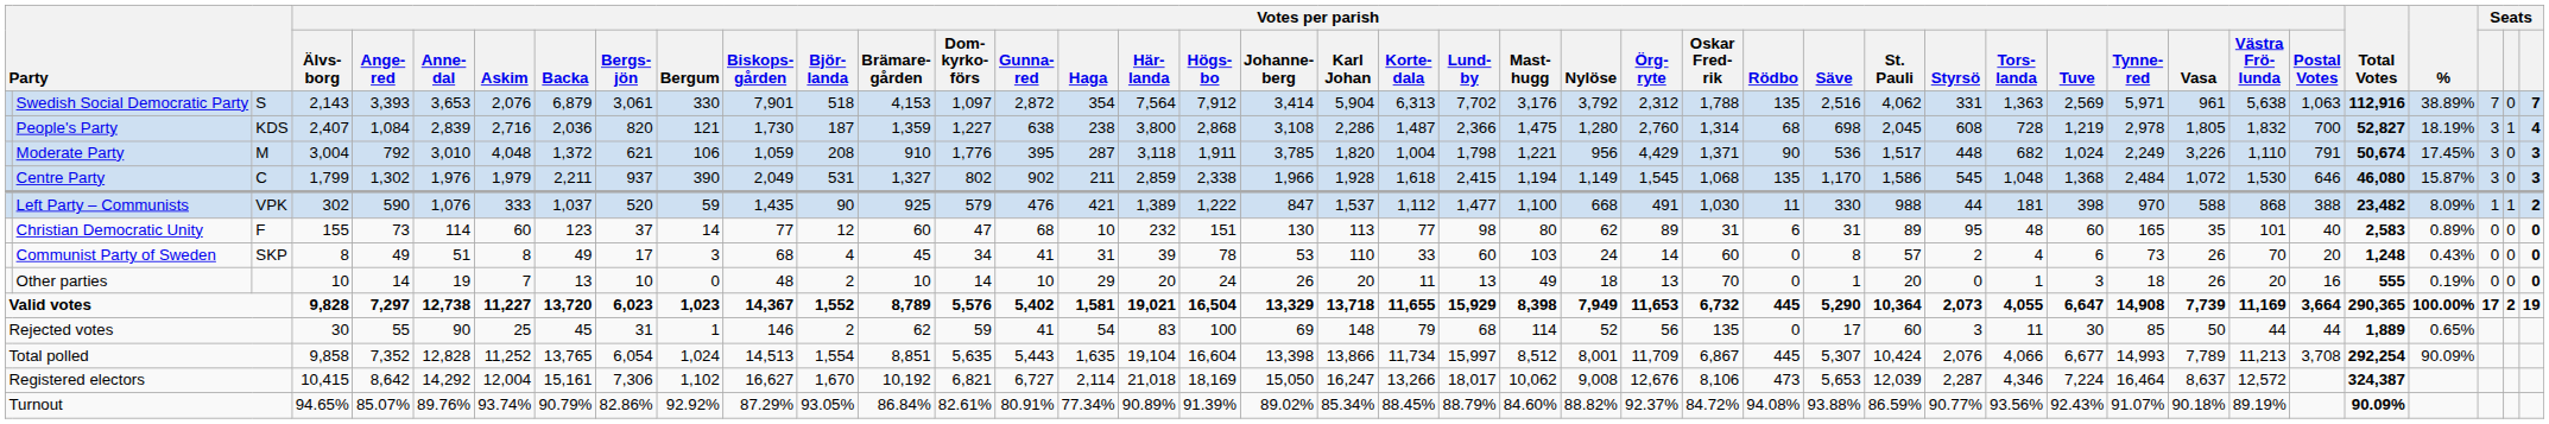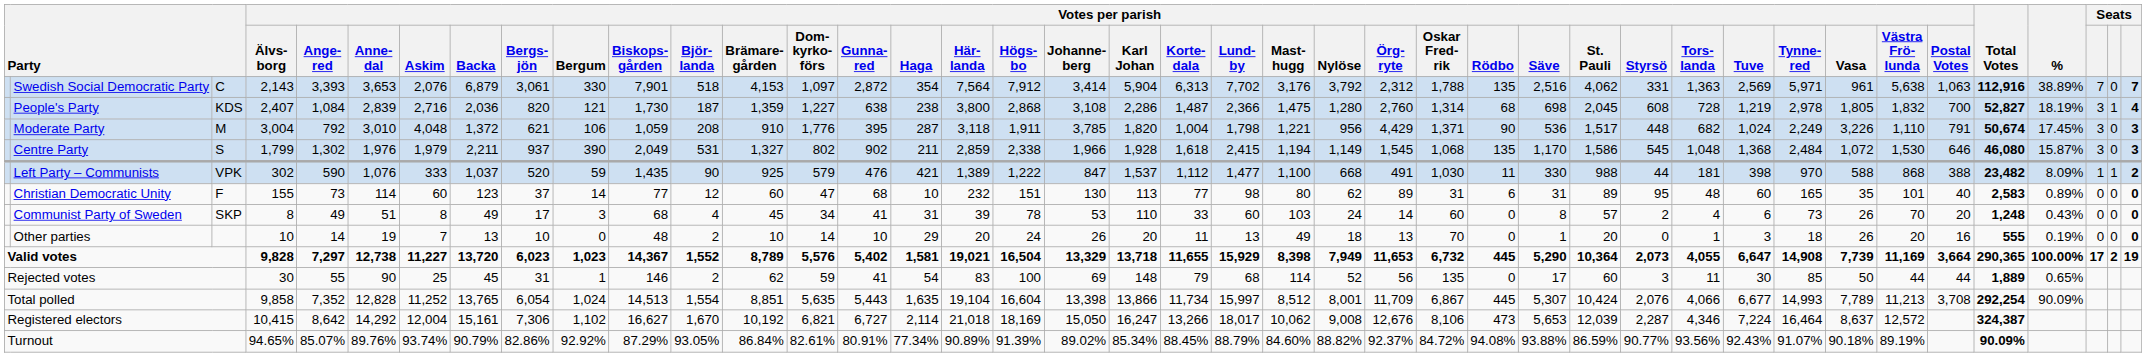 <table class="wikitable" border="1" style="text-align:right;">
 <tr>
 <th style="text-align:left;" valign=bottom rowspan=2 colspan=3>Party</th>
 <th colspan=33>Votes per parish</th>
 <th align=center valign=bottom rowspan=2 width="50">Total Votes</th>
 <th align=center valign=bottom rowspan=2 width="50">%</th>
 <th colspan=3>Seats</th>
 </tr>
 <tr>
 <th align=center valign=bottom width="50">Älvs- borg</th>
 <th align=center valign=bottom width="50"><a href='#'>Ange- red</a></th>
 <th align=center valign=bottom width="50"><a href='#'>Anne- dal</a></th>
 <th align=center valign=bottom width="50"><a href='#'>Askim</a></th>
 <th align=center valign=bottom width="50"><a href='#'>Backa</a></th>
 <th align=center valign=bottom width="50"><a href='#'>Bergs- jön</a></th>
 <th align=center valign=bottom width="50">Bergum</th>
 <th align=center valign=bottom width="50"><a href='#'>Biskops- gården</a></th>
 <th align=center valign=bottom width="50"><a href='#'>Björ- landa</a></th>
 <th align=center valign=bottom width="50">Brämare- gården</th>
 <th align=center valign=bottom width="50">Dom- kyrko- förs</th>
 <th align=center valign=bottom width="50"><a href='#'>Gunna- red</a></th>
 <th align=center valign=bottom width="50"><a href='#'>Haga</a></th>
 <th align=center valign=bottom width="50"><a href='#'>Här- landa</a></th>
 <th align=center valign=bottom width="50"><a href='#'>Högs- bo</a></th>
 <th align=center valign=bottom width="50">Johanne- berg</th>
 <th align=center valign=bottom width="50">Karl Johan</th>
 <th align=center valign=bottom width="50"><a href='#'>Korte- dala</a></th>
 <th align=center valign=bottom width="50"><a href='#'>Lund- by</a></th>
 <th align=center valign=bottom width="50">Mast- hugg</th>
 <th align=center valign=bottom width="50">Nylöse</th>
 <th align=center valign=bottom width="50"><a href='#'>Örg- ryte</a></th>
 <th align=center valign=bottom width="50">Oskar Fred- rik</th>
 <th align=center valign=bottom width="50"><a href='#'>Rödbo</a></th>
 <th align=center valign=bottom width="50"><a href='#'>Säve</a></th>
 <th align=center valign=bottom width="50">St. Pauli</th>
 <th align=center valign=bottom width="50"><a href='#'>Styrsö</a></th>
 <th align=center valign=bottom width="50"><a href='#'>Tors- landa</a></th>
 <th align=center valign=bottom width="50"><a href='#'>Tuve</a></th>
 <th align=center valign=bottom width="50"><a href='#'>Tynne- red</a></th>
 <th align=center valign=bottom width="50">Vasa</th>
 <th align=center valign=bottom width="50"><a href='#'>Västra Frö- lunda</a></th>
 <th align=center valign=bottom width="50"><a href='#'>Postal Votes</a></th>
 <th align=center valign=bottom width="20"><small></small></th>
 <th align=center valign=bottom width="20"><small><a href='#'></a></small></th>
 <th align=center valign=bottom width="20"><small></small></th>
 </tr>
 <tr style="background:#CEE0F2;">
 <td></td>
 <td align=left style="white-space: nowrap;"><a href='#'>Swedish Social Democratic Party</a></td>
-<td align=left>S</td>
+<td align=left>C</td>
 <td>2,143</td>
 <td>3,393</td>
 <td>3,653</td>
 <td>2,076</td>
 <td>6,879</td>
 <td>3,061</td>
 <td>330</td>
 <td>7,901</td>
 <td>518</td>
 <td>4,153</td>
 <td>1,097</td>
 <td>2,872</td>
 <td>354</td>
 <td>7,564</td>
 <td>7,912</td>
 <td>3,414</td>
 <td>5,904</td>
 <td>6,313</td>
 <td>7,702</td>
 <td>3,176</td>
 <td>3,792</td>
 <td>2,312</td>
 <td>1,788</td>
 <td>135</td>
 <td>2,516</td>
 <td>4,062</td>
 <td>331</td>
 <td>1,363</td>
 <td>2,569</td>
 <td>5,971</td>
 <td>961</td>
 <td>5,638</td>
 <td>1,063</td>
 <td><strong>112,916</strong></td>
 <td>38.89%</td>
 <td>7</td>
 <td>0</td>
 <td><strong>7</strong></td>
 </tr>
 <tr style="background:#CEE0F2;">
 <td></td>
 <td align=left><a href='#'>People's Party</a></td>
 <td align=left>KDS</td>
 <td>2,407</td>
 <td>1,084</td>
 <td>2,839</td>
 <td>2,716</td>
 <td>2,036</td>
 <td>820</td>
 <td>121</td>
 <td>1,730</td>
 <td>187</td>
 <td>1,359</td>
 <td>1,227</td>
 <td>638</td>
 <td>238</td>
 <td>3,800</td>
 <td>2,868</td>
 <td>3,108</td>
 <td>2,286</td>
 <td>1,487</td>
 <td>2,366</td>
 <td>1,475</td>
 <td>1,280</td>
 <td>2,760</td>
 <td>1,314</td>
 <td>68</td>
 <td>698</td>
 <td>2,045</td>
 <td>608</td>
 <td>728</td>
 <td>1,219</td>
 <td>2,978</td>
 <td>1,805</td>
 <td>1,832</td>
 <td>700</td>
 <td><strong>52,827</strong></td>
 <td>18.19%</td>
 <td>3</td>
 <td>1</td>
 <td><strong>4</strong></td>
 </tr>
 <tr style="background:#CEE0F2;">
 <td></td>
 <td align=left><a href='#'>Moderate Party</a></td>
 <td align=left>M</td>
 <td>3,004</td>
 <td>792</td>
 <td>3,010</td>
 <td>4,048</td>
 <td>1,372</td>
 <td>621</td>
 <td>106</td>
 <td>1,059</td>
 <td>208</td>
 <td>910</td>
 <td>1,776</td>
 <td>395</td>
 <td>287</td>
 <td>3,118</td>
 <td>1,911</td>
 <td>3,785</td>
 <td>1,820</td>
 <td>1,004</td>
 <td>1,798</td>
 <td>1,221</td>
 <td>956</td>
 <td>4,429</td>
 <td>1,371</td>
 <td>90</td>
 <td>536</td>
 <td>1,517</td>
 <td>448</td>
 <td>682</td>
 <td>1,024</td>
 <td>2,249</td>
 <td>3,226</td>
 <td>1,110</td>
 <td>791</td>
 <td><strong>50,674</strong></td>
 <td>17.45%</td>
 <td>3</td>
 <td>0</td>
 <td><strong>3</strong></td>
 </tr>
 <tr style="background:#CEE0F2;">
 <td></td>
 <td align=left><a href='#'>Centre Party</a></td>
-<td align=left>C</td>
+<td align=left>S</td>
 <td>1,799</td>
 <td>1,302</td>
 <td>1,976</td>
 <td>1,979</td>
 <td>2,211</td>
 <td>937</td>
 <td>390</td>
 <td>2,049</td>
 <td>531</td>
 <td>1,327</td>
 <td>802</td>
 <td>902</td>
 <td>211</td>
 <td>2,859</td>
 <td>2,338</td>
 <td>1,966</td>
 <td>1,928</td>
 <td>1,618</td>
 <td>2,415</td>
 <td>1,194</td>
 <td>1,149</td>
 <td>1,545</td>
 <td>1,068</td>
 <td>135</td>
 <td>1,170</td>
 <td>1,586</td>
 <td>545</td>
 <td>1,048</td>
 <td>1,368</td>
 <td>2,484</td>
 <td>1,072</td>
 <td>1,530</td>
 <td>646</td>
 <td><strong>46,080</strong></td>
 <td>15.87%</td>
 <td>3</td>
 <td>0</td>
 <td><strong>3</strong></td>
 </tr>
 <tr style="background:#CEE0F2; border-top:3px solid darkgray;">
 <td></td>
 <td align=left><a href='#'>Left Party – Communists</a></td>
 <td align=left>VPK</td>
 <td>302</td>
 <td>590</td>
 <td>1,076</td>
 <td>333</td>
 <td>1,037</td>
 <td>520</td>
 <td>59</td>
 <td>1,435</td>
 <td>90</td>
 <td>925</td>
 <td>579</td>
 <td>476</td>
 <td>421</td>
 <td>1,389</td>
 <td>1,222</td>
 <td>847</td>
 <td>1,537</td>
 <td>1,112</td>
 <td>1,477</td>
 <td>1,100</td>
 <td>668</td>
 <td>491</td>
 <td>1,030</td>
 <td>11</td>
 <td>330</td>
 <td>988</td>
 <td>44</td>
 <td>181</td>
 <td>398</td>
 <td>970</td>
 <td>588</td>
 <td>868</td>
 <td>388</td>
 <td><strong>23,482</strong></td>
 <td>8.09%</td>
 <td>1</td>
 <td>1</td>
 <td><strong>2</strong></td>
 </tr>
 <tr>
 <td></td>
 <td align=left><a href='#'>Christian Democratic Unity</a></td>
 <td align=left>F</td>
 <td>155</td>
 <td>73</td>
 <td>114</td>
 <td>60</td>
 <td>123</td>
 <td>37</td>
 <td>14</td>
 <td>77</td>
 <td>12</td>
 <td>60</td>
 <td>47</td>
 <td>68</td>
 <td>10</td>
 <td>232</td>
 <td>151</td>
 <td>130</td>
 <td>113</td>
 <td>77</td>
 <td>98</td>
 <td>80</td>
 <td>62</td>
 <td>89</td>
 <td>31</td>
 <td>6</td>
 <td>31</td>
 <td>89</td>
 <td>95</td>
 <td>48</td>
 <td>60</td>
 <td>165</td>
 <td>35</td>
 <td>101</td>
 <td>40</td>
 <td><strong>2,583</strong></td>
 <td>0.89%</td>
 <td>0</td>
 <td>0</td>
 <td><strong>0</strong></td>
 </tr>
 <tr>
 <td></td>
 <td align=left><a href='#'>Communist Party of Sweden</a></td>
 <td align=left>SKP</td>
 <td>8</td>
 <td>49</td>
 <td>51</td>
 <td>8</td>
 <td>49</td>
 <td>17</td>
 <td>3</td>
 <td>68</td>
 <td>4</td>
 <td>45</td>
 <td>34</td>
 <td>41</td>
 <td>31</td>
 <td>39</td>
 <td>78</td>
 <td>53</td>
 <td>110</td>
 <td>33</td>
 <td>60</td>
 <td>103</td>
 <td>24</td>
 <td>14</td>
 <td>60</td>
 <td>0</td>
 <td>8</td>
 <td>57</td>
 <td>2</td>
 <td>4</td>
 <td>6</td>
 <td>73</td>
 <td>26</td>
 <td>70</td>
 <td>20</td>
 <td><strong>1,248</strong></td>
 <td>0.43%</td>
 <td>0</td>
 <td>0</td>
 <td><strong>0</strong></td>
 </tr>
 <tr>
 <td></td>
 <td align=left>Other parties</td>
 <td></td>
 <td>10</td>
 <td>14</td>
 <td>19</td>
 <td>7</td>
 <td>13</td>
 <td>10</td>
 <td>0</td>
 <td>48</td>
 <td>2</td>
 <td>10</td>
 <td>14</td>
 <td>10</td>
 <td>29</td>
 <td>20</td>
 <td>24</td>
 <td>26</td>
 <td>20</td>
 <td>11</td>
 <td>13</td>
 <td>49</td>
 <td>18</td>
 <td>13</td>
 <td>70</td>
 <td>0</td>
 <td>1</td>
 <td>20</td>
 <td>0</td>
 <td>1</td>
 <td>3</td>
 <td>18</td>
 <td>26</td>
 <td>20</td>
 <td>16</td>
 <td><strong>555</strong></td>
 <td>0.19%</td>
 <td>0</td>
 <td>0</td>
 <td><strong>0</strong></td>
 </tr>
 <tr style="font-weight:bold">
 <td align=left colspan=3>Valid votes</td>
 <td>9,828</td>
 <td>7,297</td>
 <td>12,738</td>
 <td>11,227</td>
 <td>13,720</td>
 <td>6,023</td>
 <td>1,023</td>
 <td>14,367</td>
 <td>1,552</td>
 <td>8,789</td>
 <td>5,576</td>
 <td>5,402</td>
 <td>1,581</td>
 <td>19,021</td>
 <td>16,504</td>
 <td>13,329</td>
 <td>13,718</td>
 <td>11,655</td>
 <td>15,929</td>
 <td>8,398</td>
 <td>7,949</td>
 <td>11,653</td>
 <td>6,732</td>
 <td>445</td>
 <td>5,290</td>
 <td>10,364</td>
 <td>2,073</td>
 <td>4,055</td>
 <td>6,647</td>
 <td>14,908</td>
 <td>7,739</td>
 <td>11,169</td>
 <td>3,664</td>
 <td>290,365</td>
 <td>100.00%</td>
 <td>17</td>
 <td>2</td>
 <td>19</td>
 </tr>
 <tr>
 <td align=left colspan=3>Rejected votes</td>
 <td>30</td>
 <td>55</td>
 <td>90</td>
 <td>25</td>
 <td>45</td>
 <td>31</td>
 <td>1</td>
 <td>146</td>
 <td>2</td>
 <td>62</td>
 <td>59</td>
 <td>41</td>
 <td>54</td>
 <td>83</td>
 <td>100</td>
 <td>69</td>
 <td>148</td>
 <td>79</td>
 <td>68</td>
 <td>114</td>
 <td>52</td>
 <td>56</td>
 <td>135</td>
 <td>0</td>
 <td>17</td>
 <td>60</td>
 <td>3</td>
 <td>11</td>
 <td>30</td>
 <td>85</td>
 <td>50</td>
 <td>44</td>
 <td>44</td>
 <td><strong>1,889</strong></td>
 <td>0.65%</td>
 <td></td>
 <td></td>
 <td></td>
 </tr>
 <tr>
 <td align=left colspan=3>Total polled</td>
 <td>9,858</td>
 <td>7,352</td>
 <td>12,828</td>
 <td>11,252</td>
 <td>13,765</td>
 <td>6,054</td>
 <td>1,024</td>
 <td>14,513</td>
 <td>1,554</td>
 <td>8,851</td>
 <td>5,635</td>
 <td>5,443</td>
 <td>1,635</td>
 <td>19,104</td>
 <td>16,604</td>
 <td>13,398</td>
 <td>13,866</td>
 <td>11,734</td>
 <td>15,997</td>
 <td>8,512</td>
 <td>8,001</td>
 <td>11,709</td>
 <td>6,867</td>
 <td>445</td>
 <td>5,307</td>
 <td>10,424</td>
 <td>2,076</td>
 <td>4,066</td>
 <td>6,677</td>
 <td>14,993</td>
 <td>7,789</td>
 <td>11,213</td>
 <td>3,708</td>
 <td><strong>292,254</strong></td>
 <td>90.09%</td>
 <td></td>
 <td></td>
 <td></td>
 </tr>
 <tr>
 <td align=left colspan=3>Registered electors</td>
 <td>10,415</td>
 <td>8,642</td>
 <td>14,292</td>
 <td>12,004</td>
 <td>15,161</td>
 <td>7,306</td>
 <td>1,102</td>
 <td>16,627</td>
 <td>1,670</td>
 <td>10,192</td>
 <td>6,821</td>
 <td>6,727</td>
 <td>2,114</td>
 <td>21,018</td>
 <td>18,169</td>
 <td>15,050</td>
 <td>16,247</td>
 <td>13,266</td>
 <td>18,017</td>
 <td>10,062</td>
 <td>9,008</td>
 <td>12,676</td>
 <td>8,106</td>
 <td>473</td>
 <td>5,653</td>
 <td>12,039</td>
 <td>2,287</td>
 <td>4,346</td>
 <td>7,224</td>
 <td>16,464</td>
 <td>8,637</td>
 <td>12,572</td>
 <td></td>
 <td><strong>324,387</strong></td>
 <td></td>
 <td></td>
 <td></td>
 <td></td>
 </tr>
 <tr>
 <td align=left colspan=3>Turnout</td>
 <td>94.65%</td>
 <td>85.07%</td>
 <td>89.76%</td>
 <td>93.74%</td>
 <td>90.79%</td>
 <td>82.86%</td>
 <td>92.92%</td>
 <td>87.29%</td>
 <td>93.05%</td>
 <td>86.84%</td>
 <td>82.61%</td>
 <td>80.91%</td>
 <td>77.34%</td>
 <td>90.89%</td>
 <td>91.39%</td>
 <td>89.02%</td>
 <td>85.34%</td>
 <td>88.45%</td>
 <td>88.79%</td>
 <td>84.60%</td>
 <td>88.82%</td>
 <td>92.37%</td>
 <td>84.72%</td>
 <td>94.08%</td>
 <td>93.88%</td>
 <td>86.59%</td>
 <td>90.77%</td>
 <td>93.56%</td>
 <td>92.43%</td>
 <td>91.07%</td>
 <td>90.18%</td>
 <td>89.19%</td>
 <td></td>
 <td><strong>90.09%</strong></td>
 <td></td>
 <td></td>
 <td></td>
 <td></td>
 </tr>
 </table>
